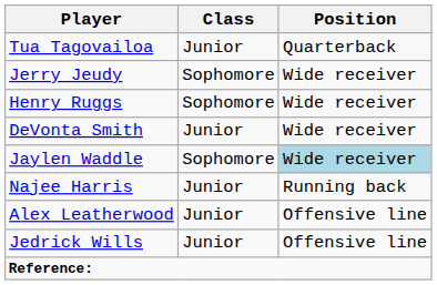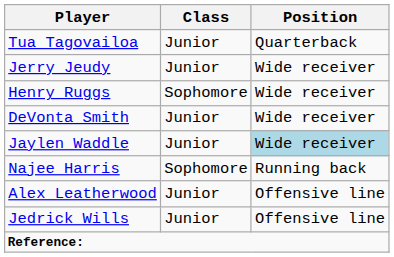 <table class="wikitable">
 <tr>
 <th>Player</th>
 <th>Class</th>
 <th>Position</th>
 </tr>
 <tr>
 <td><a href='#'>Tua Tagovailoa</a></td>
 <td>Junior</td>
 <td>Quarterback</td>
 </tr>
 <tr>
 <td><a href='#'>Jerry Jeudy</a></td>
-<td>Sophomore</td>
+<td>Junior</td>
 <td>Wide receiver</td>
 </tr>
 <tr>
 <td><a href='#'>Henry Ruggs</a></td>
 <td>Sophomore</td>
 <td>Wide receiver</td>
 </tr>
 <tr>
 <td><a href='#'>DeVonta Smith</a></td>
 <td>Junior</td>
 <td>Wide receiver</td>
 </tr>
 <tr>
 <td><a href='#'>Jaylen Waddle</a></td>
-<td>Sophomore</td>
+<td>Junior</td>
 <td style="background: lightblue;">Wide receiver</td>
 </tr>
 <tr>
 <td><a href='#'>Najee Harris</a></td>
-<td>Junior</td>
+<td>Sophomore</td>
 <td>Running back</td>
 </tr>
 <tr>
 <td><a href='#'>Alex Leatherwood</a></td>
 <td>Junior</td>
 <td>Offensive line</td>
 </tr>
 <tr>
 <td><a href='#'>Jedrick Wills</a></td>
 <td>Junior</td>
 <td>Offensive line</td>
 </tr>
 <tr>
 <td colspan="3"  style="font-size:8pt; text-align:left;"><strong>Reference:</strong></td>
 </tr>
 </table>
